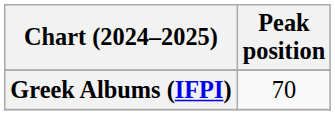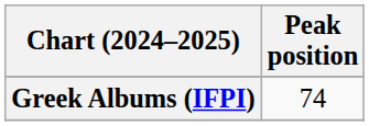 <table class="wikitable sortable plainrowheaders" style="text-align:center">
 <tr>
 <th scope="col">Chart (2024–2025)</th>
 <th scope="col">Peak<br>position</th>
 </tr>
 <tr>
 </tr>
 <tr>
 </tr>
 <tr>
 </tr>
 <tr>
 <th scope="row">Greek Albums (<a href='#'>IFPI</a>)</th>
-<td>70</td>
+<td>74</td>
 </tr>
 <tr>
 </tr>
 <tr>
 </tr>
 <tr>
 </tr>
 </table>
